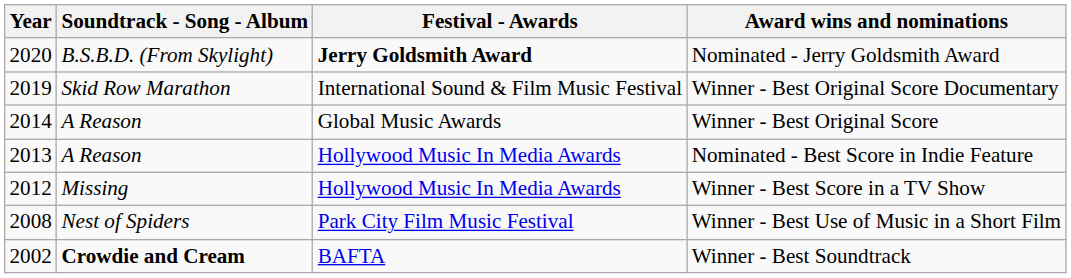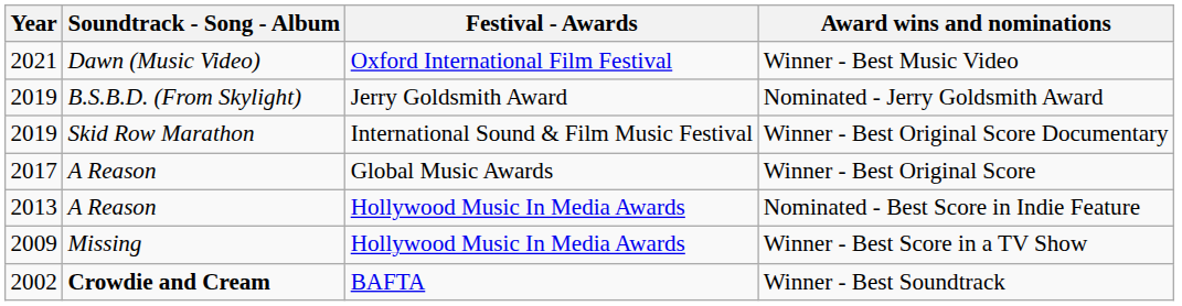 <table class="wikitable">
 <tr>
 <th>Year</th>
 <th>Soundtrack - Song - Album</th>
 <th>Festival - Awards</th>
 <th>Award wins and nominations</th>
 </tr>
 <tr>
-<td>2020</td>
+<td>2021</td>
+<td><em>Dawn (Music Video)</em></td>
+<td><a href='#'>Oxford International Film Festival</a></td>
+<td>Winner - Best Music Video</td>
+</tr>
+<tr>
+<td>2019</td>
 <td><em>B.S.B.D. (From Skylight)</em></td>
-<td><strong>Jerry Goldsmith Award</strong></td>
+<td>Jerry Goldsmith Award</td>
 <td>Nominated - Jerry Goldsmith Award</td>
 </tr>
 <tr>
 <td>2019</td>
 <td><em>Skid Row Marathon</em></td>
 <td>International Sound & Film Music Festival</td>
 <td>Winner - Best Original Score Documentary</td>
 </tr>
 <tr>
-<td>2014</td>
+<td>2017</td>
 <td><em>A Reason</em></td>
 <td>Global Music Awards</td>
 <td>Winner - Best Original Score</td>
 </tr>
 <tr>
 <td>2013</td>
 <td><em>A Reason</em></td>
 <td><a href='#'>Hollywood Music In Media Awards</a></td>
 <td>Nominated - Best Score in Indie Feature</td>
 </tr>
 <tr>
-<td>2012</td>
+<td>2009</td>
 <td><em>Missing</em></td>
 <td><a href='#'>Hollywood Music In Media Awards</a></td>
 <td>Winner - Best Score in a TV Show</td>
-</tr>
-<tr>
-<td>2008</td>
-<td><em>Nest of Spiders</em></td>
-<td><a href='#'>Park City Film Music Festival</a></td>
-<td>Winner - Best Use of Music in a Short Film</td>
 </tr>
 <tr>
 <td>2002</td>
 <td><strong>Crowdie and Cream</strong></td>
 <td><a href='#'>BAFTA</a></td>
 <td>Winner - Best Soundtrack</td>
 </tr>
 </table>
